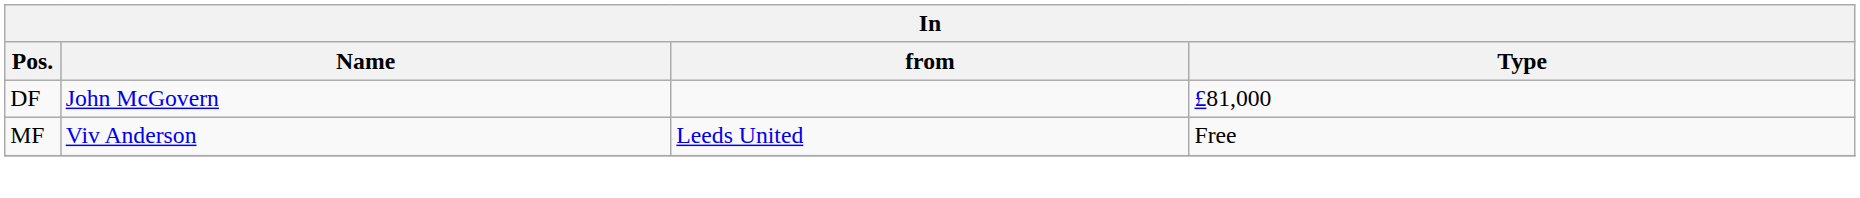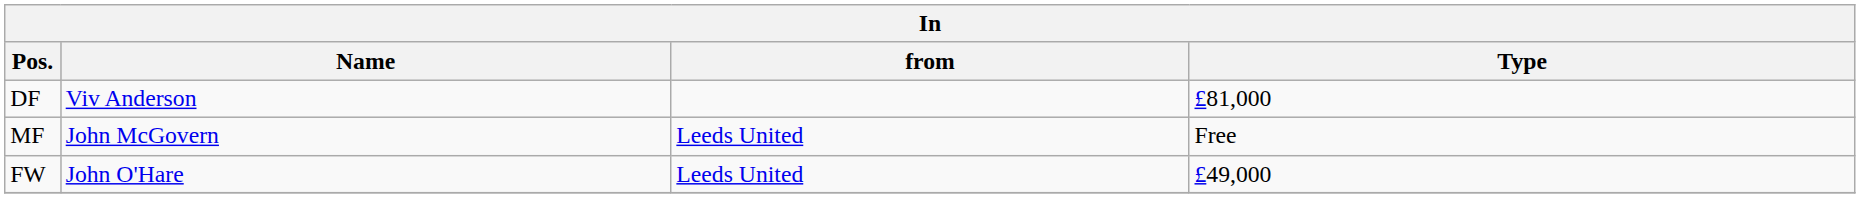 <table class="wikitable" style="font-size:100%;width:99%;">
 <tr>
 <th colspan="4">In</th>
 </tr>
 <tr>
 <th width=3%>Pos.</th>
 <th width=33%>Name</th>
 <th width=28%>from</th>
 <th width=36%>Type</th>
 </tr>
 <tr>
 <td>DF</td>
-<td><a href='#'>John McGovern</a></td>
+<td><a href='#'>Viv Anderson</a></td>
 <td></td>
 <td><a href='#'>£</a>81,000</td>
 </tr>
 <tr>
 <td>MF</td>
-<td><a href='#'>Viv Anderson</a></td>
+<td><a href='#'>John McGovern</a></td>
 <td><a href='#'>Leeds United</a></td>
 <td>Free</td>
 </tr>
 <tr>
+<td>FW</td>
+<td><a href='#'>John O'Hare</a></td>
+<td><a href='#'>Leeds United</a></td>
+<td><a href='#'>£</a>49,000</td>
+</tr>
+<tr>
 </tr>
 </table>
